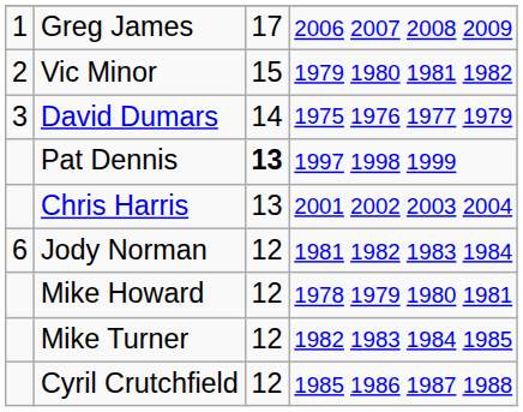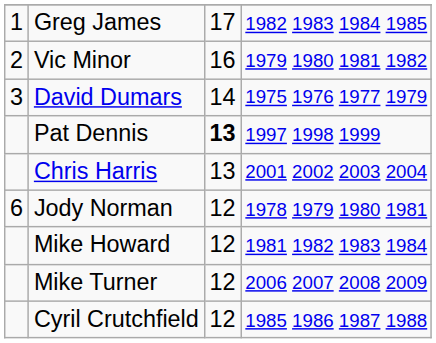 <table class="wikitable">
 <tr>
 </tr>
 <tr>
 <td>1</td>
 <td>Greg James</td>
 <td>17</td>
-<td style="font-size:80%;"><a href='#'>2006</a> <a href='#'>2007</a> <a href='#'>2008</a> <a href='#'>2009</a></td>
+<td style="font-size:80%;"><a href='#'>1982</a> <a href='#'>1983</a> <a href='#'>1984</a> <a href='#'>1985</a></td>
 </tr>
 <tr>
 <td>2</td>
 <td>Vic Minor</td>
-<td>15</td>
+<td>16</td>
 <td style="font-size:80%;"><a href='#'>1979</a> <a href='#'>1980</a> <a href='#'>1981</a> <a href='#'>1982</a></td>
 </tr>
 <tr>
 <td>3</td>
 <td><a href='#'>David Dumars</a></td>
 <td>14</td>
 <td style="font-size:80%;"><a href='#'>1975</a> <a href='#'>1976</a> <a href='#'>1977</a> <a href='#'>1979</a></td>
 </tr>
 <tr>
 <td></td>
 <td>Pat Dennis</td>
 <td><strong>13</strong></td>
 <td style="font-size:80%;"><a href='#'>1997</a> <a href='#'>1998</a> <a href='#'>1999</a></td>
 </tr>
 <tr>
 <td></td>
 <td><a href='#'>Chris Harris</a></td>
 <td>13</td>
 <td style="font-size:80%;"><a href='#'>2001</a> <a href='#'>2002</a> <a href='#'>2003</a> <a href='#'>2004</a></td>
 </tr>
 <tr>
 <td>6</td>
 <td>Jody Norman</td>
 <td>12</td>
-<td style="font-size:80%;"><a href='#'>1981</a> <a href='#'>1982</a> <a href='#'>1983</a> <a href='#'>1984</a></td>
+<td style="font-size:80%;"><a href='#'>1978</a> <a href='#'>1979</a> <a href='#'>1980</a> <a href='#'>1981</a></td>
 </tr>
 <tr>
 <td></td>
 <td>Mike Howard</td>
 <td>12</td>
-<td style="font-size:80%;"><a href='#'>1978</a> <a href='#'>1979</a> <a href='#'>1980</a> <a href='#'>1981</a></td>
+<td style="font-size:80%;"><a href='#'>1981</a> <a href='#'>1982</a> <a href='#'>1983</a> <a href='#'>1984</a></td>
 </tr>
 <tr>
 <td></td>
 <td>Mike Turner</td>
 <td>12</td>
-<td style="font-size:80%;"><a href='#'>1982</a> <a href='#'>1983</a> <a href='#'>1984</a> <a href='#'>1985</a></td>
+<td style="font-size:80%;"><a href='#'>2006</a> <a href='#'>2007</a> <a href='#'>2008</a> <a href='#'>2009</a></td>
 </tr>
 <tr>
 <td></td>
 <td>Cyril Crutchfield</td>
 <td>12</td>
 <td style="font-size:80%;"><a href='#'>1985</a> <a href='#'>1986</a> <a href='#'>1987</a> <a href='#'>1988</a></td>
 </tr>
 </table>
